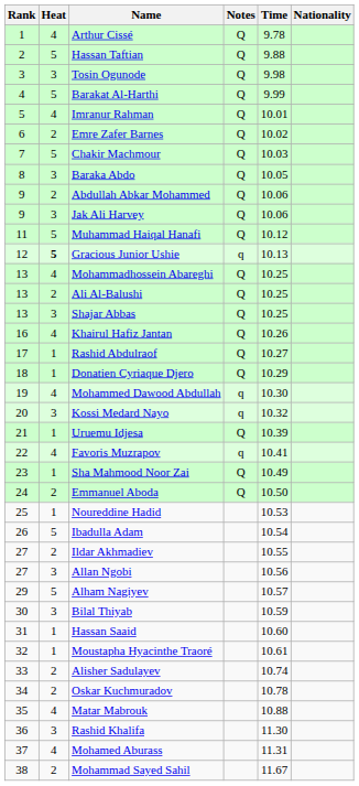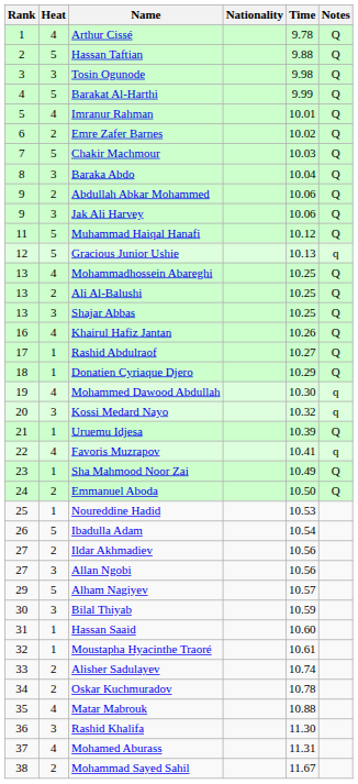 <table class="wikitable sortable" style="text-align:center;font-size:95%">
 <tr>
 <th>Rank</th>
 <th>Heat</th>
 <th>Name</th>
+<th>Nationality</th>
+<th>Time</th>
 <th>Notes</th>
-<th>Time</th>
-<th>Nationality</th>
 </tr>
 <tr bgcolor=ccffcc>
 <td>1</td>
 <td>4</td>
 <td align=left><a href='#'>Arthur Cissé</a></td>
+<td align=left></td>
+<td>9.78</td>
 <td>Q</td>
-<td>9.78</td>
-<td align=left></td>
 </tr>
 <tr bgcolor=ccffcc>
 <td>2</td>
 <td>5</td>
 <td align=left><a href='#'>Hassan Taftian</a></td>
+<td align=left></td>
+<td>9.88</td>
 <td>Q</td>
-<td>9.88</td>
-<td align=left></td>
 </tr>
 <tr bgcolor=ccffcc>
 <td>3</td>
 <td>3</td>
 <td align=left><a href='#'>Tosin Ogunode</a></td>
+<td align=left></td>
+<td>9.98</td>
 <td>Q</td>
-<td>9.98</td>
-<td align=left></td>
 </tr>
 <tr bgcolor=ccffcc>
 <td>4</td>
 <td>5</td>
 <td align=left><a href='#'>Barakat Al-Harthi</a></td>
+<td align=left></td>
+<td>9.99</td>
 <td>Q</td>
-<td>9.99</td>
-<td align=left></td>
 </tr>
 <tr bgcolor=ccffcc>
 <td>5</td>
 <td>4</td>
 <td align=left><a href='#'>Imranur Rahman</a></td>
+<td align=left></td>
+<td>10.01</td>
 <td>Q</td>
-<td>10.01</td>
-<td align=left></td>
 </tr>
 <tr bgcolor=ccffcc>
 <td>6</td>
 <td>2</td>
 <td align=left><a href='#'>Emre Zafer Barnes</a></td>
+<td align=left></td>
+<td>10.02</td>
 <td>Q</td>
-<td>10.02</td>
-<td align=left></td>
 </tr>
 <tr bgcolor=ccffcc>
 <td>7</td>
 <td>5</td>
 <td align=left><a href='#'>Chakir Machmour</a></td>
+<td align=left></td>
+<td>10.03</td>
 <td>Q</td>
-<td>10.03</td>
-<td align=left></td>
 </tr>
 <tr bgcolor=ccffcc>
 <td>8</td>
 <td>3</td>
 <td align=left><a href='#'>Baraka Abdo</a></td>
+<td align=left></td>
+<td>10.04</td>
 <td>Q</td>
-<td>10.05</td>
-<td align=left></td>
 </tr>
 <tr bgcolor=ccffcc>
 <td>9</td>
 <td>2</td>
 <td align=left><a href='#'>Abdullah Abkar Mohammed</a></td>
+<td align=left></td>
+<td>10.06</td>
 <td>Q</td>
-<td>10.06</td>
-<td align=left></td>
 </tr>
 <tr bgcolor=ccffcc>
 <td>9</td>
 <td>3</td>
 <td align=left><a href='#'>Jak Ali Harvey</a></td>
+<td align=left></td>
+<td>10.06</td>
 <td>Q</td>
-<td>10.06</td>
-<td align=left></td>
 </tr>
 <tr bgcolor=ccffcc>
 <td>11</td>
 <td>5</td>
 <td align=left><a href='#'>Muhammad Haiqal Hanafi</a></td>
+<td align=left></td>
+<td>10.12</td>
 <td>Q</td>
-<td>10.12</td>
-<td align=left></td>
 </tr>
 <tr bgcolor=ddffdd>
 <td>12</td>
-<td><strong>5</strong></td>
+<td>5</td>
 <td align=left><a href='#'>Gracious Junior Ushie</a></td>
+<td align=left></td>
+<td>10.13</td>
 <td>q</td>
-<td>10.13</td>
-<td align=left></td>
 </tr>
 <tr bgcolor=ccffcc>
 <td>13</td>
 <td>4</td>
 <td align=left><a href='#'>Mohammadhossein Abareghi</a></td>
+<td align=left></td>
+<td>10.25</td>
 <td>Q</td>
-<td>10.25</td>
-<td align=left></td>
 </tr>
 <tr bgcolor=ccffcc>
 <td>13</td>
 <td>2</td>
 <td align=left><a href='#'>Ali Al-Balushi</a></td>
+<td align=left></td>
+<td>10.25</td>
 <td>Q</td>
-<td>10.25</td>
-<td align=left></td>
 </tr>
 <tr bgcolor=ccffcc>
 <td>13</td>
 <td>3</td>
 <td align=left><a href='#'>Shajar Abbas</a></td>
+<td align=left></td>
+<td>10.25</td>
 <td>Q</td>
-<td>10.25</td>
-<td align=left></td>
 </tr>
 <tr bgcolor=ccffcc>
 <td>16</td>
 <td>4</td>
 <td align=left><a href='#'>Khairul Hafiz Jantan</a></td>
+<td align=left></td>
+<td>10.26</td>
 <td>Q</td>
-<td>10.26</td>
-<td align=left></td>
 </tr>
 <tr bgcolor=ccffcc>
 <td>17</td>
 <td>1</td>
 <td align=left><a href='#'>Rashid Abdulraof</a></td>
+<td align=left></td>
+<td>10.27</td>
 <td>Q</td>
-<td>10.27</td>
-<td align=left></td>
 </tr>
 <tr bgcolor=ccffcc>
 <td>18</td>
 <td>1</td>
 <td align=left><a href='#'>Donatien Cyriaque Djero</a></td>
+<td align=left></td>
+<td>10.29</td>
 <td>Q</td>
-<td>10.29</td>
-<td align=left></td>
 </tr>
 <tr bgcolor=ddffdd>
 <td>19</td>
 <td>4</td>
 <td align=left><a href='#'>Mohammed Dawood Abdullah</a></td>
+<td align=left></td>
+<td>10.30</td>
 <td>q</td>
-<td>10.30</td>
-<td align=left></td>
 </tr>
 <tr bgcolor=ddffdd>
 <td>20</td>
 <td>3</td>
 <td align=left><a href='#'>Kossi Medard Nayo</a></td>
+<td align=left></td>
+<td>10.32</td>
 <td>q</td>
-<td>10.32</td>
-<td align=left></td>
 </tr>
 <tr bgcolor=ccffcc>
 <td>21</td>
 <td>1</td>
 <td align=left><a href='#'>Uruemu Idjesa</a></td>
+<td align=left></td>
+<td>10.39</td>
 <td>Q</td>
-<td>10.39</td>
-<td align=left></td>
 </tr>
 <tr bgcolor=ddffdd>
 <td>22</td>
 <td>4</td>
 <td align=left><a href='#'>Favoris Muzrapov</a></td>
+<td align=left></td>
+<td>10.41</td>
 <td>q</td>
-<td>10.41</td>
-<td align=left></td>
 </tr>
 <tr bgcolor=ccffcc>
 <td>23</td>
 <td>1</td>
 <td align=left><a href='#'>Sha Mahmood Noor Zai</a></td>
+<td align=left></td>
+<td>10.49</td>
 <td>Q</td>
-<td>10.49</td>
-<td align=left></td>
 </tr>
 <tr bgcolor=ccffcc>
 <td>24</td>
 <td>2</td>
 <td align=left><a href='#'>Emmanuel Aboda</a></td>
+<td align=left></td>
+<td>10.50</td>
 <td>Q</td>
-<td>10.50</td>
-<td align=left></td>
 </tr>
 <tr>
 <td>25</td>
 <td>1</td>
 <td align=left><a href='#'>Noureddine Hadid</a></td>
+<td align=left></td>
+<td>10.53</td>
 <td></td>
-<td>10.53</td>
-<td align=left></td>
 </tr>
 <tr>
 <td>26</td>
 <td>5</td>
 <td align=left><a href='#'>Ibadulla Adam</a></td>
+<td align=left></td>
+<td>10.54</td>
 <td></td>
-<td>10.54</td>
-<td align=left></td>
 </tr>
 <tr>
 <td>27</td>
 <td>2</td>
 <td align=left><a href='#'>Ildar Akhmadiev</a></td>
+<td align=left></td>
+<td>10.56</td>
 <td></td>
-<td>10.55</td>
-<td align=left></td>
 </tr>
 <tr>
 <td>27</td>
 <td>3</td>
 <td align=left><a href='#'>Allan Ngobi</a></td>
+<td align=left></td>
+<td>10.56</td>
 <td></td>
-<td>10.56</td>
-<td align=left></td>
 </tr>
 <tr>
 <td>29</td>
 <td>5</td>
 <td align=left><a href='#'>Alham Nagiyev</a></td>
+<td align=left></td>
+<td>10.57</td>
 <td></td>
-<td>10.57</td>
-<td align=left></td>
 </tr>
 <tr>
 <td>30</td>
 <td>3</td>
 <td align=left><a href='#'>Bilal Thiyab</a></td>
+<td align=left></td>
+<td>10.59</td>
 <td></td>
-<td>10.59</td>
-<td align=left></td>
 </tr>
 <tr>
 <td>31</td>
 <td>1</td>
 <td align=left><a href='#'>Hassan Saaid</a></td>
+<td align=left></td>
+<td>10.60</td>
 <td></td>
-<td>10.60</td>
-<td align=left></td>
 </tr>
 <tr>
 <td>32</td>
 <td>1</td>
 <td align=left><a href='#'>Moustapha Hyacinthe Traoré</a></td>
+<td align=left></td>
+<td>10.61</td>
 <td></td>
-<td>10.61</td>
-<td align=left></td>
 </tr>
 <tr>
 <td>33</td>
 <td>2</td>
 <td align=left><a href='#'>Alisher Sadulayev</a></td>
+<td align=left></td>
+<td>10.74</td>
 <td></td>
-<td>10.74</td>
-<td align=left></td>
 </tr>
 <tr>
 <td>34</td>
 <td>2</td>
 <td align=left><a href='#'>Oskar Kuchmuradov</a></td>
+<td align=left></td>
+<td>10.78</td>
 <td></td>
-<td>10.78</td>
-<td align=left></td>
 </tr>
 <tr>
 <td>35</td>
 <td>4</td>
 <td align=left><a href='#'>Matar Mabrouk</a></td>
+<td align=left></td>
+<td>10.88</td>
 <td></td>
-<td>10.88</td>
-<td align=left></td>
 </tr>
 <tr>
 <td>36</td>
 <td>3</td>
 <td align=left><a href='#'>Rashid Khalifa</a></td>
+<td align=left></td>
+<td>11.30</td>
 <td></td>
-<td>11.30</td>
-<td align=left></td>
 </tr>
 <tr>
 <td>37</td>
 <td>4</td>
 <td align=left><a href='#'>Mohamed Aburass</a></td>
+<td align=left></td>
+<td>11.31</td>
 <td></td>
-<td>11.31</td>
-<td align=left></td>
 </tr>
 <tr>
 <td>38</td>
 <td>2</td>
 <td align=left><a href='#'>Mohammad Sayed Sahil</a></td>
+<td align=left></td>
+<td>11.67</td>
 <td></td>
-<td>11.67</td>
-<td align=left></td>
 </tr>
 </table>
